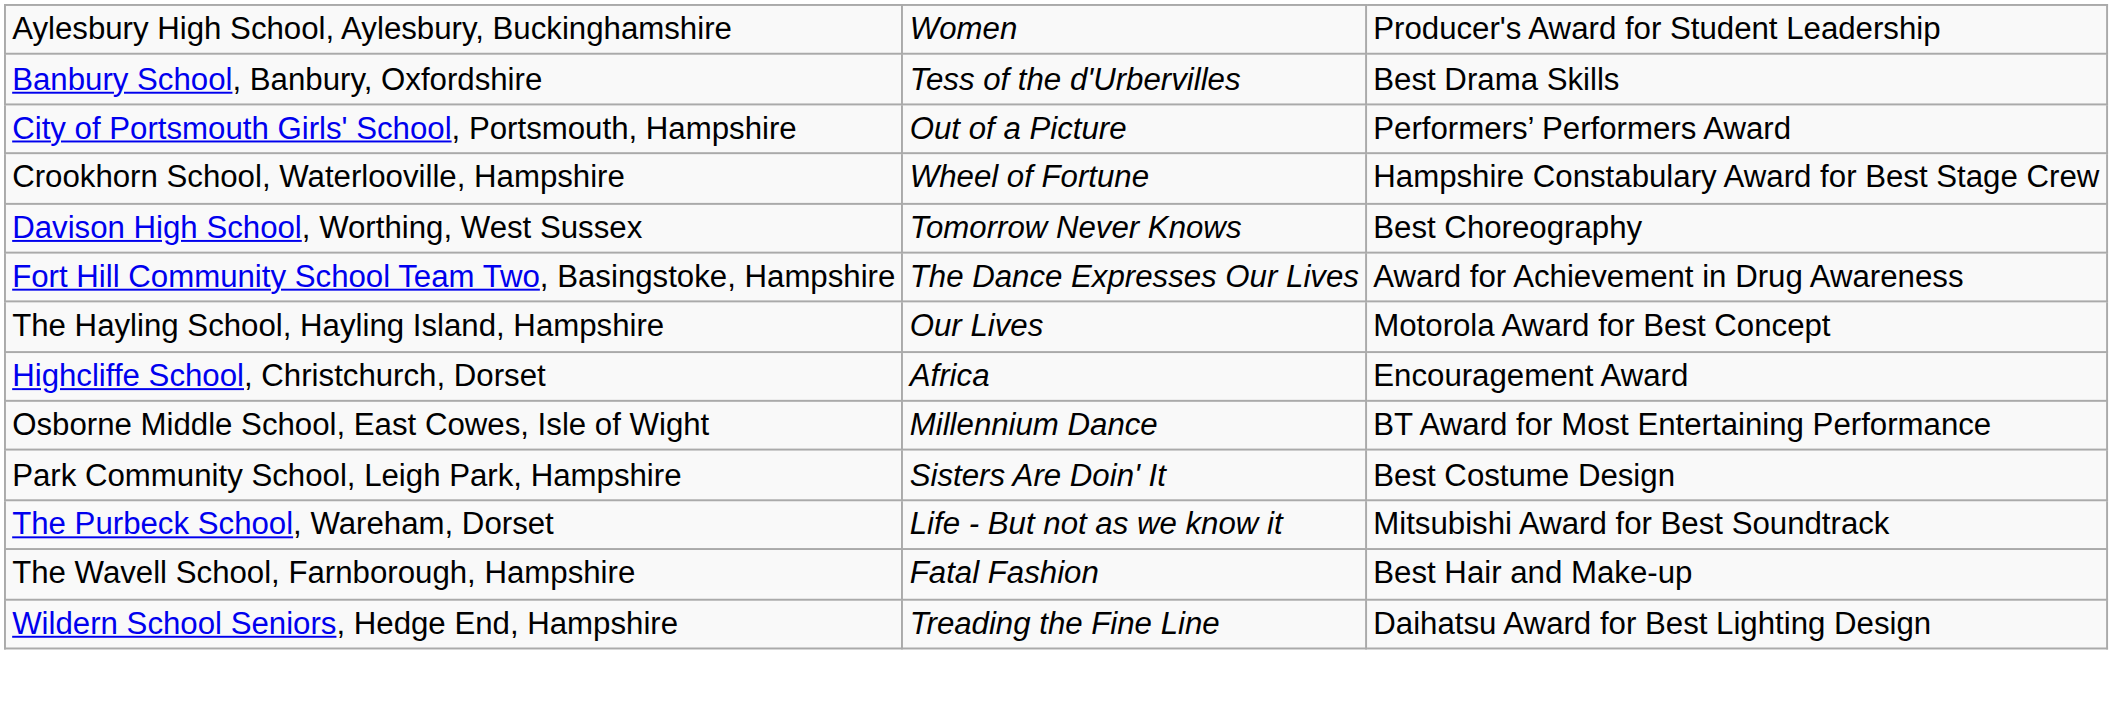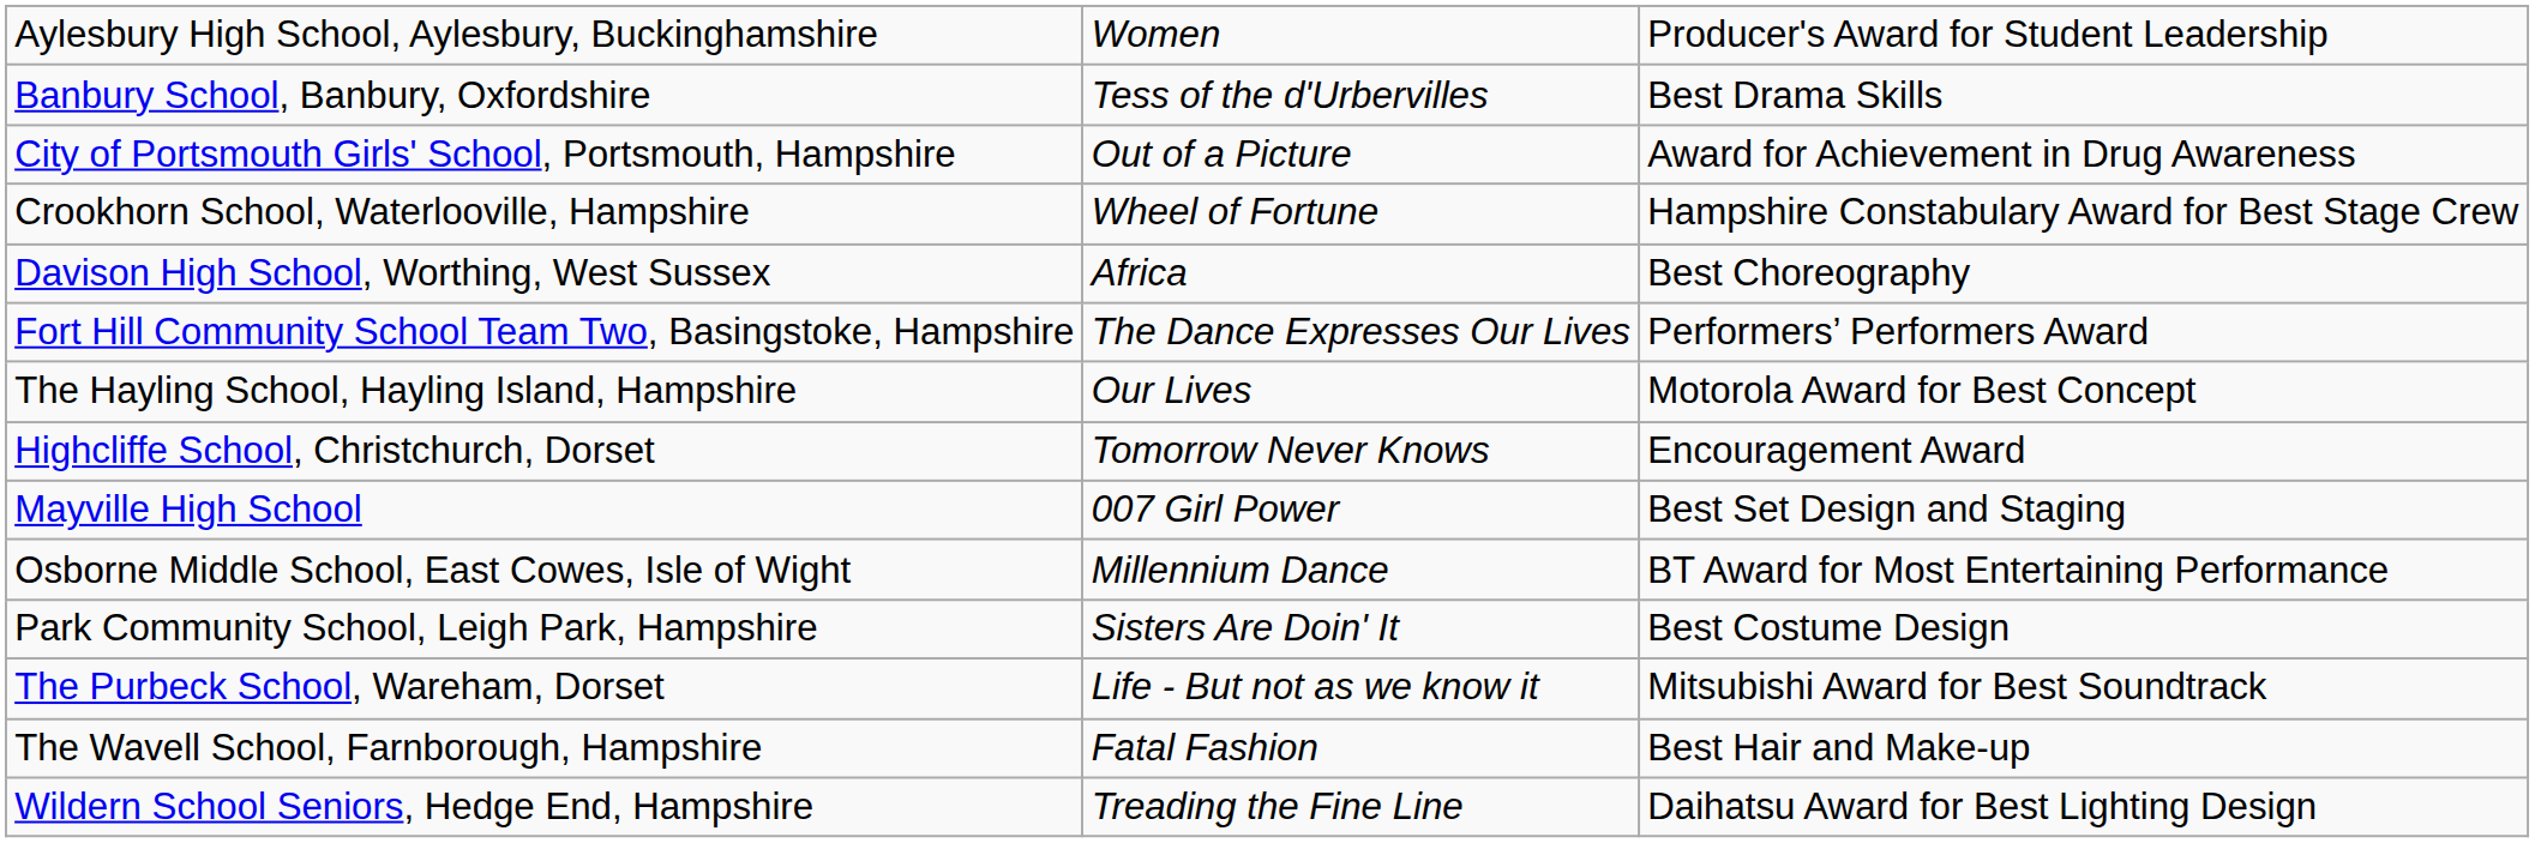 <table class="wikitable">
 <tr>
 <td>Aylesbury High School, Aylesbury, Buckinghamshire</td>
 <td><em>Women</em></td>
 <td>Producer's Award for Student Leadership</td>
 </tr>
 <tr>
 <td><a href='#'>Banbury School</a>, Banbury, Oxfordshire</td>
 <td><em>Tess of the d'Urbervilles</em></td>
 <td>Best Drama Skills</td>
 </tr>
 <tr>
 <td><a href='#'>City of Portsmouth Girls' School</a>, Portsmouth, Hampshire</td>
 <td><em>Out of a Picture</em></td>
-<td>Performers’ Performers Award</td>
+<td>Award for Achievement in Drug Awareness</td>
 </tr>
 <tr>
 <td>Crookhorn School, Waterlooville, Hampshire</td>
 <td><em>Wheel of Fortune</em></td>
 <td>Hampshire Constabulary Award for Best Stage Crew</td>
 </tr>
 <tr>
 <td><a href='#'>Davison High School</a>, Worthing, West Sussex</td>
-<td><em>Tomorrow Never Knows</em></td>
+<td><em>Africa</em></td>
 <td>Best Choreography</td>
 </tr>
 <tr>
 <td><a href='#'>Fort Hill Community School Team Two</a>, Basingstoke, Hampshire</td>
 <td><em> The Dance Expresses Our Lives</em></td>
-<td>Award for Achievement in Drug Awareness</td>
+<td>Performers’ Performers Award</td>
 </tr>
 <tr>
 <td>The Hayling School, Hayling Island, Hampshire</td>
 <td><em>Our Lives</em></td>
 <td>Motorola Award for Best Concept</td>
 </tr>
 <tr>
 <td><a href='#'>Highcliffe School</a>, Christchurch, Dorset</td>
-<td><em>Africa</em></td>
+<td><em>Tomorrow Never Knows</em></td>
 <td>Encouragement Award</td>
+</tr>
+<tr>
+<td><a href='#'>Mayville High School</a></td>
+<td><em>007 Girl Power</em></td>
+<td>Best Set Design and Staging</td>
 </tr>
 <tr>
 <td>Osborne Middle School, East Cowes, Isle of Wight</td>
 <td><em>Millennium Dance</em></td>
 <td>BT Award for Most Entertaining Performance</td>
 </tr>
 <tr>
 <td>Park Community School, Leigh Park, Hampshire</td>
 <td><em>Sisters Are Doin' It</em></td>
 <td>Best Costume Design</td>
 </tr>
 <tr>
 <td><a href='#'>The Purbeck School</a>, Wareham, Dorset</td>
 <td><em>Life - But not as we know it</em></td>
 <td>Mitsubishi Award for Best Soundtrack</td>
 </tr>
 <tr>
 <td>The Wavell School, Farnborough, Hampshire</td>
 <td><em>Fatal Fashion</em></td>
 <td>Best Hair and Make-up</td>
 </tr>
 <tr>
 <td><a href='#'>Wildern School Seniors</a>, Hedge End, Hampshire</td>
 <td><em>Treading the Fine Line</em></td>
 <td>Daihatsu Award for Best Lighting Design</td>
 </tr>
 </table>
